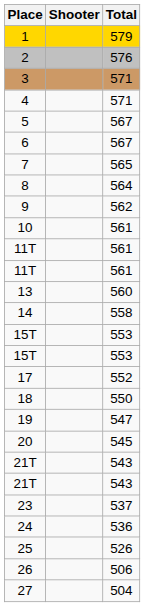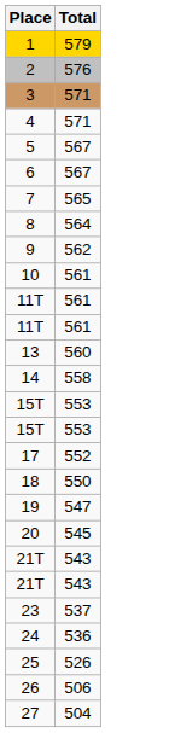 <table class=wikitable style="text-align:center">
 <tr>
 <th>Place</th>
-<th>Shooter</th>
 <th>Total</th>
 </tr>
 <tr align=center bgcolor=gold>
 <td>1</td>
-<td align=left></td>
 <td>579</td>
 </tr>
 <tr align=center bgcolor=silver>
 <td>2</td>
-<td align=left></td>
 <td>576</td>
 </tr>
 <tr align=center bgcolor=cc9966>
 <td>3</td>
-<td align=left></td>
 <td>571</td>
 </tr>
 <tr>
 <td>4</td>
-<td align=left></td>
 <td>571</td>
 </tr>
 <tr>
 <td>5</td>
-<td align=left></td>
 <td>567</td>
 </tr>
 <tr>
 <td>6</td>
-<td align=left></td>
 <td>567</td>
 </tr>
 <tr>
 <td>7</td>
-<td align=left></td>
 <td>565</td>
 </tr>
 <tr>
 <td>8</td>
-<td align=left></td>
 <td>564</td>
 </tr>
 <tr>
 <td>9</td>
-<td align=left></td>
 <td>562</td>
 </tr>
 <tr>
 <td>10</td>
-<td align=left></td>
 <td>561</td>
 </tr>
 <tr>
 <td>11T</td>
-<td align=left></td>
 <td>561</td>
 </tr>
 <tr>
 <td>11T</td>
-<td align=left></td>
 <td>561</td>
 </tr>
 <tr>
 <td>13</td>
-<td align=left></td>
 <td>560</td>
 </tr>
 <tr>
 <td>14</td>
-<td align=left></td>
 <td>558</td>
 </tr>
 <tr>
 <td>15T</td>
-<td align=left></td>
 <td>553</td>
 </tr>
 <tr>
 <td>15T</td>
-<td align=left></td>
 <td>553</td>
 </tr>
 <tr>
 <td>17</td>
-<td align=left></td>
 <td>552</td>
 </tr>
 <tr>
 <td>18</td>
-<td align=left></td>
 <td>550</td>
 </tr>
 <tr>
 <td>19</td>
-<td align=left></td>
 <td>547</td>
 </tr>
 <tr>
 <td>20</td>
-<td align=left></td>
 <td>545</td>
 </tr>
 <tr>
 <td>21T</td>
-<td align=left></td>
 <td>543</td>
 </tr>
 <tr>
 <td>21T</td>
-<td align=left></td>
 <td>543</td>
 </tr>
 <tr>
 <td>23</td>
-<td align=left></td>
 <td>537</td>
 </tr>
 <tr>
 <td>24</td>
-<td align=left></td>
 <td>536</td>
 </tr>
 <tr>
 <td>25</td>
-<td align=left></td>
 <td>526</td>
 </tr>
 <tr>
 <td>26</td>
-<td align=left></td>
 <td>506</td>
 </tr>
 <tr>
 <td>27</td>
-<td align=left></td>
 <td>504</td>
 </tr>
 </table>
